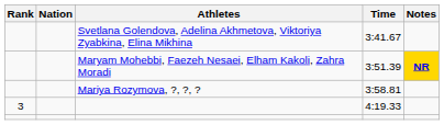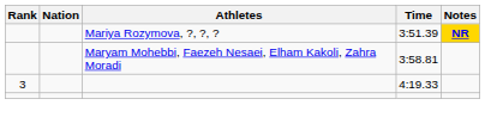 <table class="wikitable sortable" style="text-align:center;font-size:95%">
 <tr>
 <th>Rank</th>
 <th>Nation</th>
 <th>Athletes</th>
 <th>Time</th>
 <th>Notes</th>
 </tr>
 <tr>
 <td></td>
 <td align=left></td>
-<td align=left><a href='#'>Svetlana Golendova</a>, <a href='#'>Adelina Akhmetova</a>, <a href='#'>Viktoriya Zyabkina</a>, <a href='#'>Elina Mikhina</a></td>
-<td>3:41.67</td>
-<td></td>
-</tr>
-<tr>
-<td></td>
-<td align=left></td>
-<td align=left><a href='#'>Maryam Mohebbi</a>, <a href='#'>Faezeh Nesaei</a>, <a href='#'>Elham Kakoli</a>, <a href='#'>Zahra Moradi</a></td>
+<td align=left><a href='#'>Mariya Rozymova</a>, ?, ?, ?</td>
 <td>3:51.39</td>
 <td style="background: gold;"><strong><a href='#'>NR</a></strong></td>
 </tr>
 <tr>
 <td></td>
 <td align=left></td>
-<td align=left><a href='#'>Mariya Rozymova</a>, ?, ?, ?</td>
+<td align=left><a href='#'>Maryam Mohebbi</a>, <a href='#'>Faezeh Nesaei</a>, <a href='#'>Elham Kakoli</a>, <a href='#'>Zahra Moradi</a></td>
 <td>3:58.81</td>
 <td></td>
 </tr>
 <tr>
 <td>3</td>
 <td align=left></td>
 <td align=left></td>
 <td>4:19.33</td>
 <td></td>
 </tr>
 <tr>
 <td></td>
 <td align=left></td>
 <td align=left></td>
 <td></td>
 <td></td>
 </tr>
 </table>
